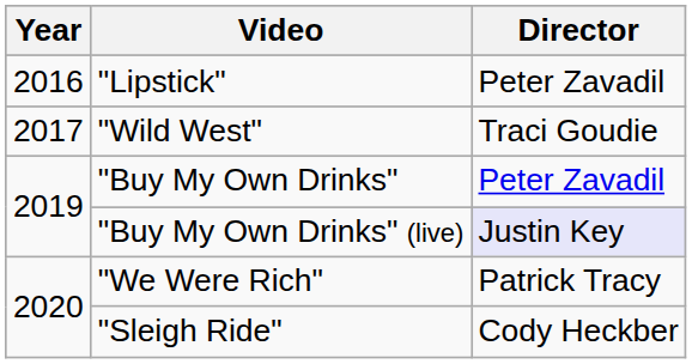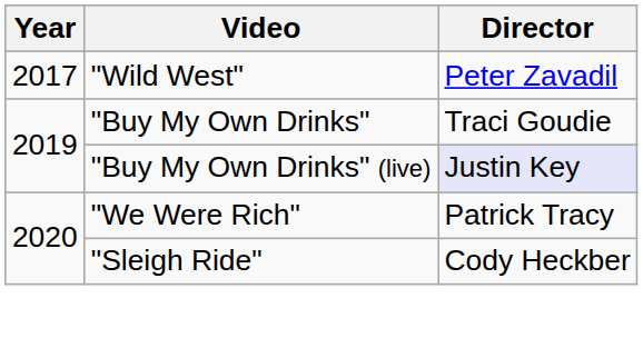 <table class="wikitable">
 <tr>
 <th>Year</th>
 <th>Video</th>
 <th>Director</th>
 </tr>
 <tr>
-<td>2016</td>
-<td>"Lipstick"</td>
-<td>Peter Zavadil</td>
-</tr>
-<tr>
 <td>2017</td>
 <td>"Wild West"</td>
-<td>Traci Goudie</td>
+<td><a href='#'>Peter Zavadil</a></td>
 </tr>
 <tr>
 <td rowspan="2">2019</td>
 <td>"Buy My Own Drinks"</td>
-<td><a href='#'>Peter Zavadil</a></td>
+<td>Traci Goudie</td>
 </tr>
 <tr>
 <td>"Buy My Own Drinks" <small>(live)</small></td>
 <td style="background: lavender;">Justin Key</td>
 </tr>
 <tr>
 <td rowspan="2">2020</td>
 <td>"We Were Rich"</td>
 <td>Patrick Tracy</td>
 </tr>
 <tr>
 <td>"Sleigh Ride"</td>
 <td>Cody Heckber</td>
 </tr>
 </table>
